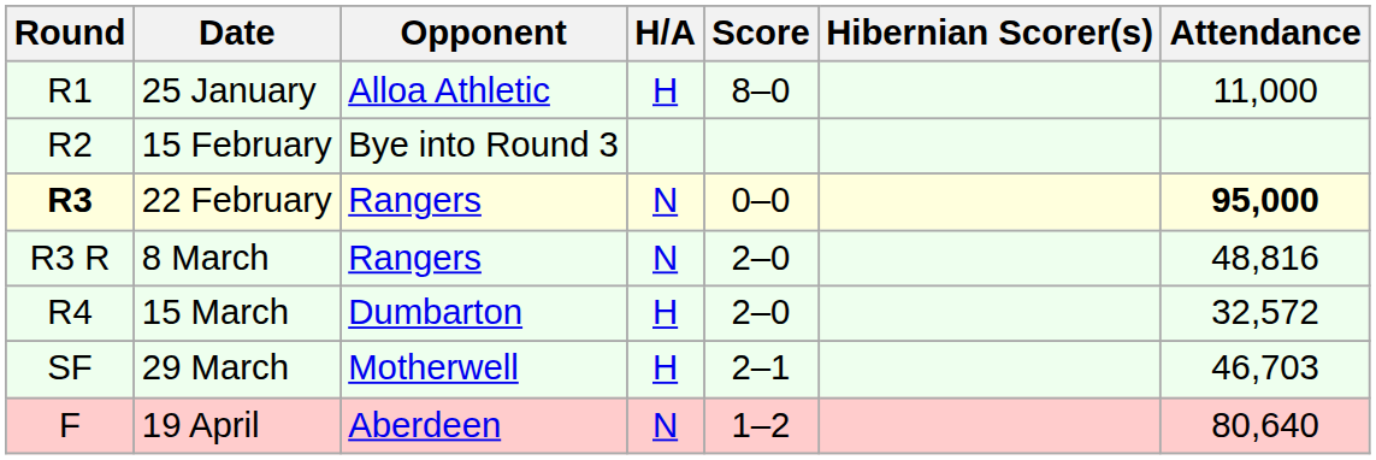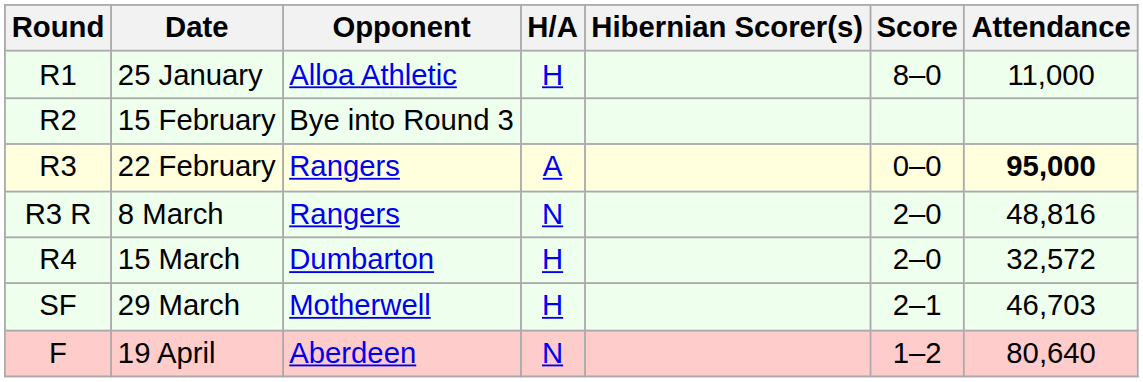 <table class="wikitable" style="text-align:center">
 <tr>
 <th>Round</th>
 <th>Date</th>
 <th>Opponent</th>
 <th>H/A</th>
+<th>Hibernian Scorer(s)</th>
 <th>Score</th>
-<th>Hibernian Scorer(s)</th>
 <th>Attendance</th>
 </tr>
 <tr bgcolor=#EEFFEE>
 <td>R1</td>
 <td align=left>25 January</td>
 <td align=left><a href='#'>Alloa Athletic</a></td>
 <td><a href='#'>H</a></td>
+<td align=left></td>
 <td>8–0</td>
-<td align=left></td>
 <td>11,000</td>
 </tr>
 <tr bgcolor=#EEFFEE>
 <td>R2</td>
 <td align=left>15 February</td>
 <td align=left>Bye into Round 3</td>
 <td></td>
+<td align=left></td>
 <td></td>
-<td align=left></td>
 <td></td>
 </tr>
 <tr bgcolor=#FFFFDD>
-<td><strong>R3</strong></td>
+<td>R3</td>
 <td align=left>22 February</td>
 <td align=left><a href='#'>Rangers</a></td>
-<td><a href='#'>N</a></td>
+<td><a href='#'>A</a></td>
+<td align=left></td>
 <td>0–0</td>
-<td align=left></td>
 <td><strong>95,000</strong></td>
 </tr>
 <tr bgcolor=#EEFFEE>
 <td>R3 R</td>
 <td align=left>8 March</td>
 <td align=left><a href='#'>Rangers</a></td>
 <td><a href='#'>N</a></td>
+<td align=left></td>
 <td>2–0</td>
-<td align=left></td>
 <td>48,816</td>
 </tr>
 <tr bgcolor=#EEFFEE>
 <td>R4</td>
 <td align=left>15 March</td>
 <td align=left><a href='#'>Dumbarton</a></td>
 <td><a href='#'>H</a></td>
+<td align=left></td>
 <td>2–0</td>
-<td align=left></td>
 <td>32,572</td>
 </tr>
 <tr bgcolor=#EEFFEE>
 <td>SF</td>
 <td align=left>29 March</td>
 <td align=left><a href='#'>Motherwell</a></td>
 <td><a href='#'>H</a></td>
+<td align=left></td>
 <td>2–1</td>
-<td align=left></td>
 <td>46,703</td>
 </tr>
 <tr bgcolor=#FFCCCC>
 <td>F</td>
 <td align=left>19 April</td>
 <td align=left><a href='#'>Aberdeen</a></td>
 <td><a href='#'>N</a></td>
+<td align=left></td>
 <td>1–2</td>
-<td align=left></td>
 <td>80,640</td>
 </tr>
 </table>
